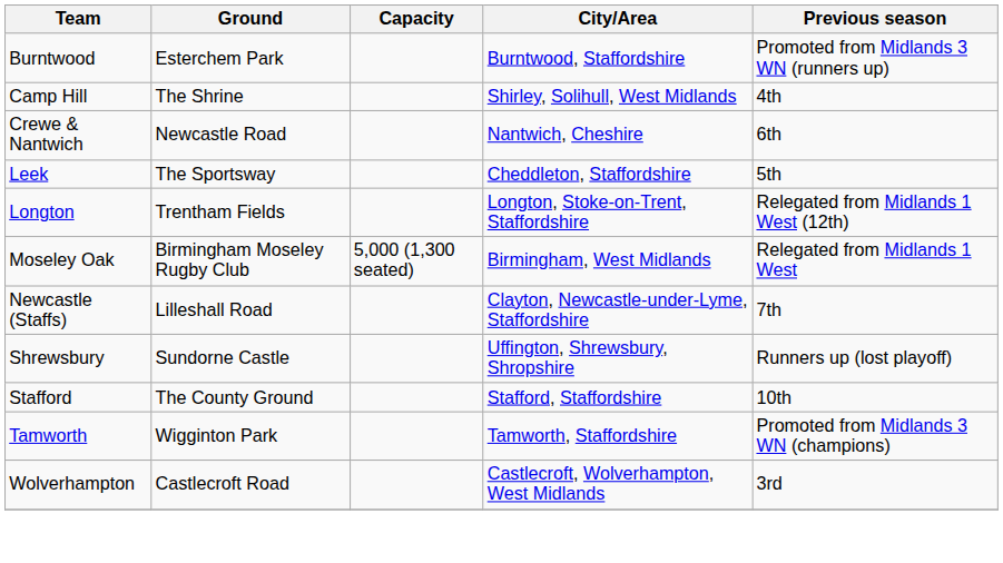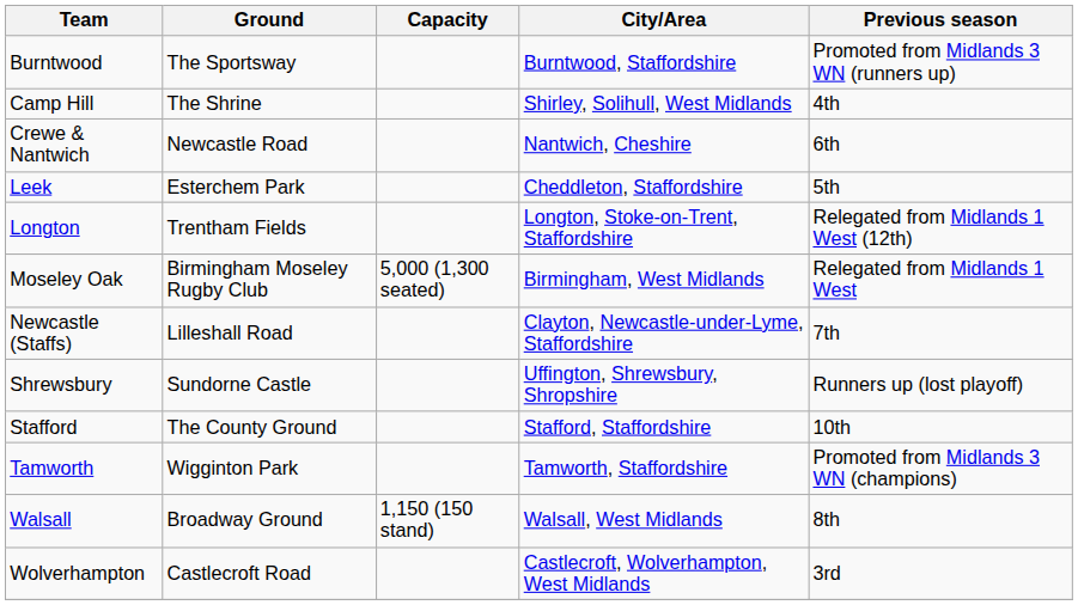 <table class="wikitable sortable" width=100%>
 <tr>
 <th>Team</th>
 <th>Ground</th>
 <th>Capacity</th>
 <th>City/Area</th>
 <th>Previous season</th>
 </tr>
 <tr>
 <td>Burntwood</td>
-<td>Esterchem Park</td>
+<td>The Sportsway</td>
 <td></td>
 <td><a href='#'>Burntwood</a>, <a href='#'>Staffordshire</a></td>
 <td>Promoted from <a href='#'>Midlands 3 WN</a> (runners up)</td>
 </tr>
 <tr>
 <td>Camp Hill</td>
 <td>The Shrine</td>
 <td></td>
 <td><a href='#'>Shirley</a>, <a href='#'>Solihull</a>, <a href='#'>West Midlands</a></td>
 <td>4th</td>
 </tr>
 <tr>
 <td>Crewe & Nantwich</td>
 <td>Newcastle Road</td>
 <td></td>
 <td><a href='#'>Nantwich</a>, <a href='#'>Cheshire</a></td>
 <td>6th</td>
 </tr>
 <tr>
 <td><a href='#'>Leek</a></td>
-<td>The Sportsway</td>
+<td>Esterchem Park</td>
 <td></td>
 <td><a href='#'>Cheddleton</a>, <a href='#'>Staffordshire</a></td>
 <td>5th</td>
 </tr>
 <tr>
 <td><a href='#'>Longton</a></td>
 <td>Trentham Fields</td>
 <td></td>
 <td><a href='#'>Longton</a>, <a href='#'>Stoke-on-Trent</a>, <a href='#'>Staffordshire</a></td>
 <td>Relegated from <a href='#'>Midlands 1 West</a> (12th)</td>
 </tr>
 <tr>
 <td>Moseley Oak</td>
 <td>Birmingham Moseley Rugby Club</td>
 <td>5,000 (1,300 seated)</td>
 <td><a href='#'>Birmingham</a>, <a href='#'>West Midlands</a></td>
 <td>Relegated from <a href='#'>Midlands 1 West</a></td>
 </tr>
 <tr>
 <td>Newcastle (Staffs)</td>
 <td>Lilleshall Road</td>
 <td></td>
 <td><a href='#'>Clayton</a>, <a href='#'>Newcastle-under-Lyme</a>, <a href='#'>Staffordshire</a></td>
 <td>7th</td>
 </tr>
 <tr>
 <td>Shrewsbury</td>
 <td>Sundorne Castle</td>
 <td></td>
 <td><a href='#'>Uffington</a>, <a href='#'>Shrewsbury</a>, <a href='#'>Shropshire</a></td>
 <td>Runners up (lost playoff)</td>
 </tr>
 <tr>
 <td>Stafford</td>
 <td>The County Ground</td>
 <td></td>
 <td><a href='#'>Stafford</a>, <a href='#'>Staffordshire</a></td>
 <td>10th</td>
 </tr>
 <tr>
 <td><a href='#'>Tamworth</a></td>
 <td>Wigginton Park</td>
 <td></td>
 <td><a href='#'>Tamworth</a>, <a href='#'>Staffordshire</a></td>
 <td>Promoted from <a href='#'>Midlands 3 WN</a> (champions)</td>
 </tr>
 <tr>
+<td><a href='#'>Walsall</a></td>
+<td>Broadway Ground</td>
+<td>1,150 (150 stand)</td>
+<td><a href='#'>Walsall</a>, <a href='#'>West Midlands</a></td>
+<td>8th</td>
+</tr>
+<tr>
 <td>Wolverhampton</td>
 <td>Castlecroft Road</td>
 <td></td>
 <td><a href='#'>Castlecroft</a>, <a href='#'>Wolverhampton</a>, <a href='#'>West Midlands</a></td>
 <td>3rd</td>
 </tr>
 <tr>
 </tr>
 </table>
